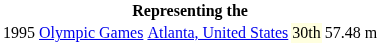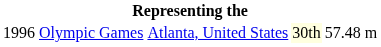 <table>
 <tr>
 <th colspan="5">Representing the </th>
 </tr>
 <tr>
-<td>1995</td>
+<td>1996</td>
 <td><a href='#'>Olympic Games</a></td>
 <td><a href='#'>Atlanta, United States</a></td>
 <td style="background: lightyellow;">30th</td>
 <td>57.48 m</td>
 </tr>
 </table>
